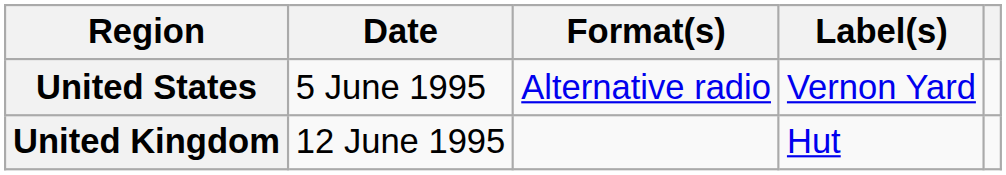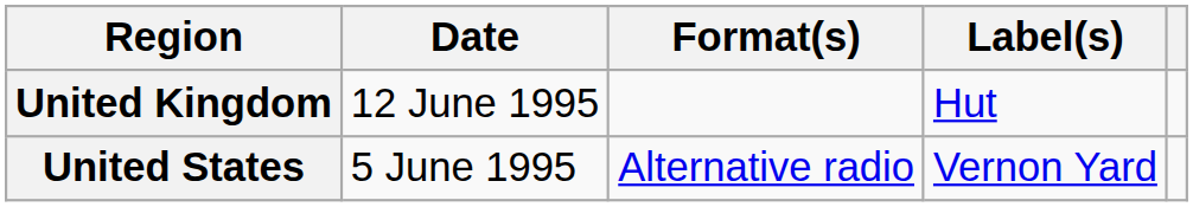 <table class="wikitable plainrowheaders">
 <tr>
 <th scope="col">Region</th>
 <th scope="col">Date</th>
 <th scope="col">Format(s)</th>
 <th scope="col">Label(s)</th>
 <th scope="col"></th>
 </tr>
 <tr>
+<th scope="row">United Kingdom</th>
+<td>12 June 1995</td>
+<td></td>
+<td><a href='#'>Hut</a></td>
+<td></td>
+</tr>
+<tr>
 <th scope="row">United States</th>
 <td>5 June 1995</td>
 <td><a href='#'>Alternative radio</a></td>
 <td><a href='#'>Vernon Yard</a></td>
 <td></td>
 </tr>
-<tr>
-<th scope="row">United Kingdom</th>
-<td>12 June 1995</td>
-<td></td>
-<td><a href='#'>Hut</a></td>
-<td></td>
-</tr>
 </table>
